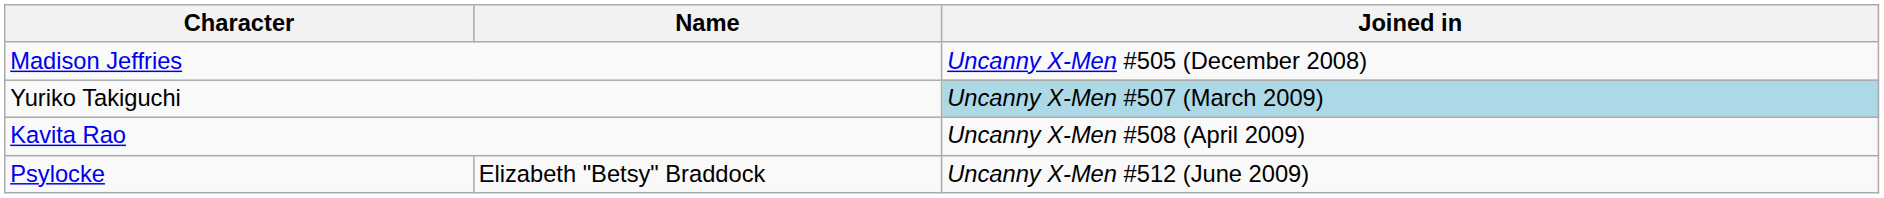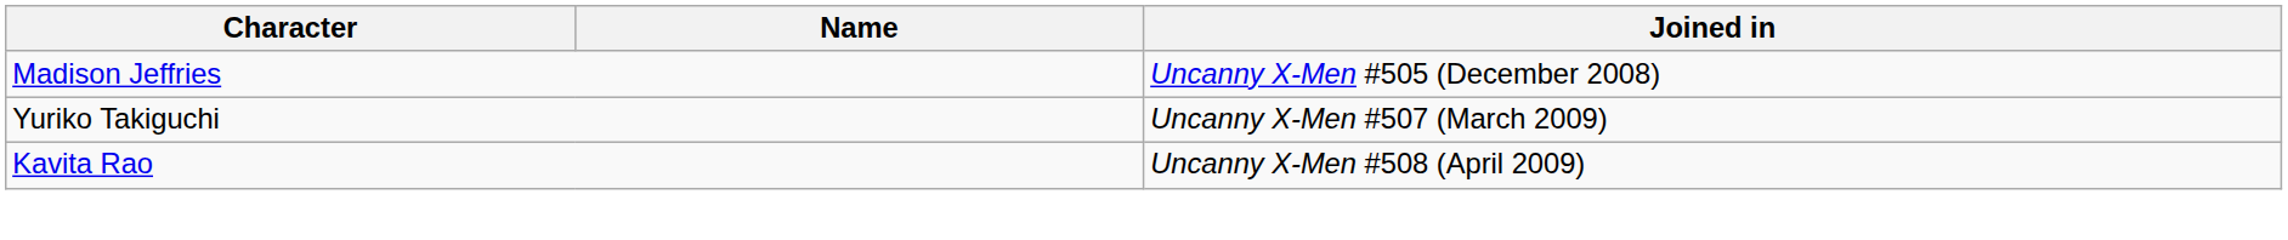 <table class="wikitable sortable" style="width:80%;">
 <tr>
 <th style="width:20%;">Character</th>
 <th style="width:20%;">Name</th>
 <th style="width:40%;">Joined in</th>
 </tr>
 <tr>
 <td colspan=2><a href='#'>Madison Jeffries</a></td>
 <td><em><a href='#'>Uncanny X-Men</a></em> #505 (December 2008)</td>
 </tr>
 <tr>
 <td colspan=2>Yuriko Takiguchi</td>
-<td style="background: lightblue;"><em>Uncanny X-Men</em> #507 (March 2009)</td>
+<td><em>Uncanny X-Men</em> #507 (March 2009)</td>
 </tr>
 <tr>
 <td colspan=2><a href='#'>Kavita Rao</a></td>
 <td><em>Uncanny X-Men</em> #508 (April 2009)</td>
 </tr>
-<tr>
-<td><a href='#'>Psylocke</a></td>
-<td>Elizabeth "Betsy" Braddock</td>
-<td><em>Uncanny X-Men</em> #512 (June 2009)</td>
-</tr>
 </table>
